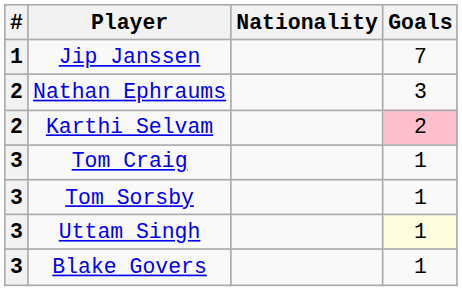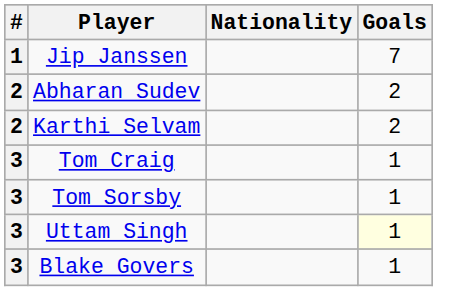 <table class="wikitable sortable" style="text-align:center">
 <tr>
 <th>#</th>
 <th>Player</th>
 <th>Nationality</th>
 <th>Goals</th>
 </tr>
 <tr>
 <th>1</th>
 <td><a href='#'>Jip Janssen</a></td>
 <td></td>
 <td>7</td>
 </tr>
 <tr>
 <th>2</th>
-<td><a href='#'>Nathan Ephraums</a></td>
+<td><a href='#'>Abharan Sudev</a></td>
 <td></td>
-<td>3</td>
+<td>2</td>
 </tr>
 <tr>
 <th>2</th>
 <td><a href='#'>Karthi Selvam</a></td>
 <td></td>
-<td style="background: pink;">2</td>
+<td>2</td>
 </tr>
 <tr>
 <th>3</th>
 <td><a href='#'>Tom Craig</a></td>
 <td></td>
 <td>1</td>
 </tr>
 <tr>
 <th>3</th>
 <td><a href='#'>Tom Sorsby</a></td>
 <td></td>
 <td>1</td>
 </tr>
 <tr>
 <th>3</th>
 <td><a href='#'>Uttam Singh</a></td>
 <td></td>
 <td style="background: lightyellow;">1</td>
 </tr>
 <tr>
 <th>3</th>
 <td><a href='#'>Blake Govers</a></td>
 <td></td>
 <td>1</td>
 </tr>
 </table>
